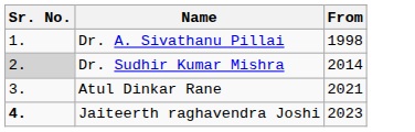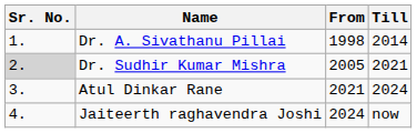 <table class="sortable wikitable">
 <tr>
 <th>Sr. No.</th>
 <th>Name</th>
 <th>From</th>
+<th>Till</th>
 </tr>
 <tr>
 <td>1.</td>
 <td>Dr. <a href='#'>A. Sivathanu Pillai</a></td>
 <td>1998</td>
+<td>2014</td>
 </tr>
 <tr>
 <td style="background: lightgrey;">2.</td>
 <td>Dr. <a href='#'>Sudhir Kumar Mishra</a></td>
-<td>2014</td>
+<td>2005</td>
+<td>2021</td>
 </tr>
 <tr>
 <td>3.</td>
 <td>Atul Dinkar Rane</td>
 <td>2021</td>
+<td>2024</td>
 </tr>
 <tr>
-<td><strong>4.</strong></td>
+<td>4.</td>
 <td>Jaiteerth raghavendra Joshi</td>
-<td>2023</td>
+<td>2024</td>
+<td>now</td>
 </tr>
 </table>
